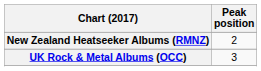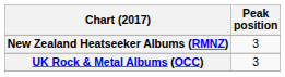 <table class="wikitable sortable plainrowheaders" style="text-align:center">
 <tr>
 <th scope="col">Chart (2017)</th>
 <th scope="col">Peak<br>position</th>
 </tr>
 <tr>
 </tr>
 <tr>
 </tr>
 <tr>
 </tr>
 <tr>
 </tr>
 <tr>
 </tr>
 <tr>
 </tr>
 <tr>
 </tr>
 <tr>
 </tr>
 <tr>
 <th scope="row">New Zealand Heatseeker Albums (<a href='#'>RMNZ</a>)</th>
-<td>2</td>
+<td>3</td>
 </tr>
 <tr>
 </tr>
 <tr>
 </tr>
 <tr>
 </tr>
 <tr>
 <th scope="row"><a href='#'>UK Rock & Metal Albums</a> (<a href='#'>OCC</a>)</th>
 <td>3</td>
 </tr>
 <tr>
 </tr>
 <tr>
 </tr>
 <tr>
 </tr>
 </table>
